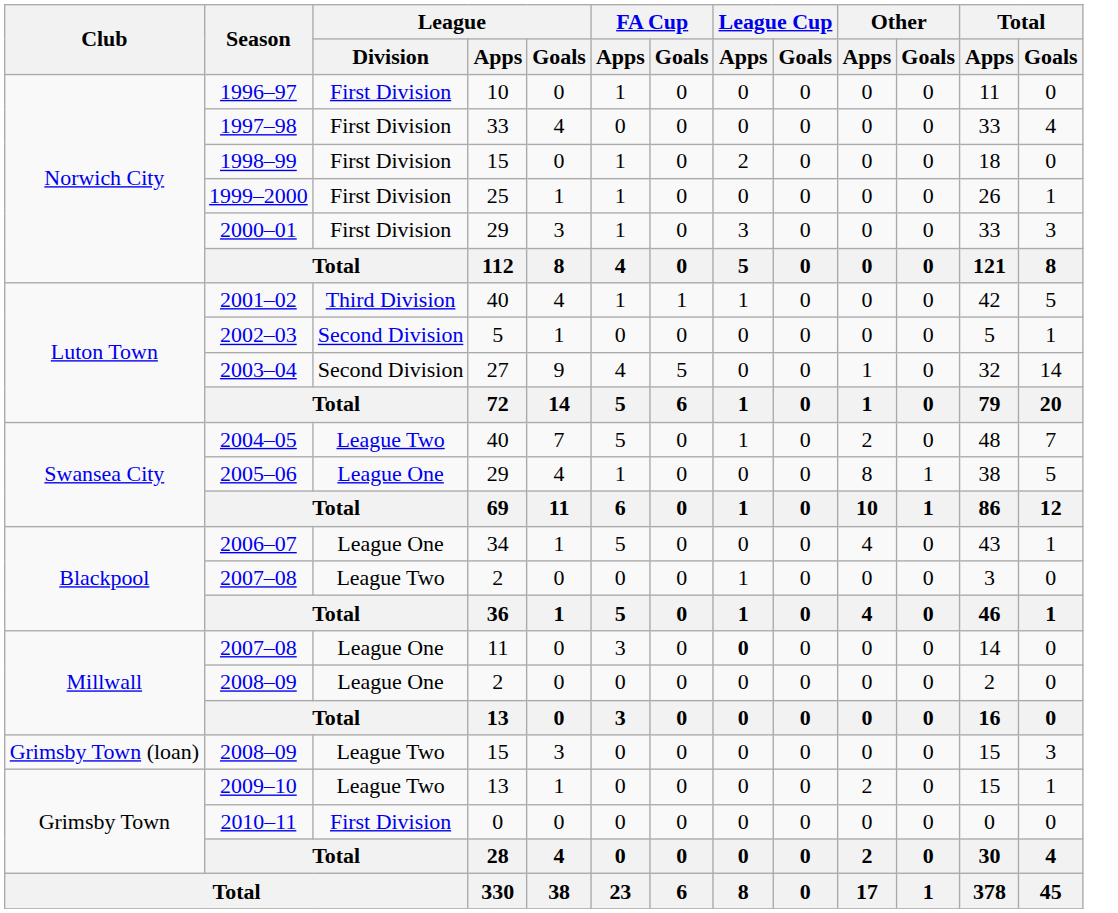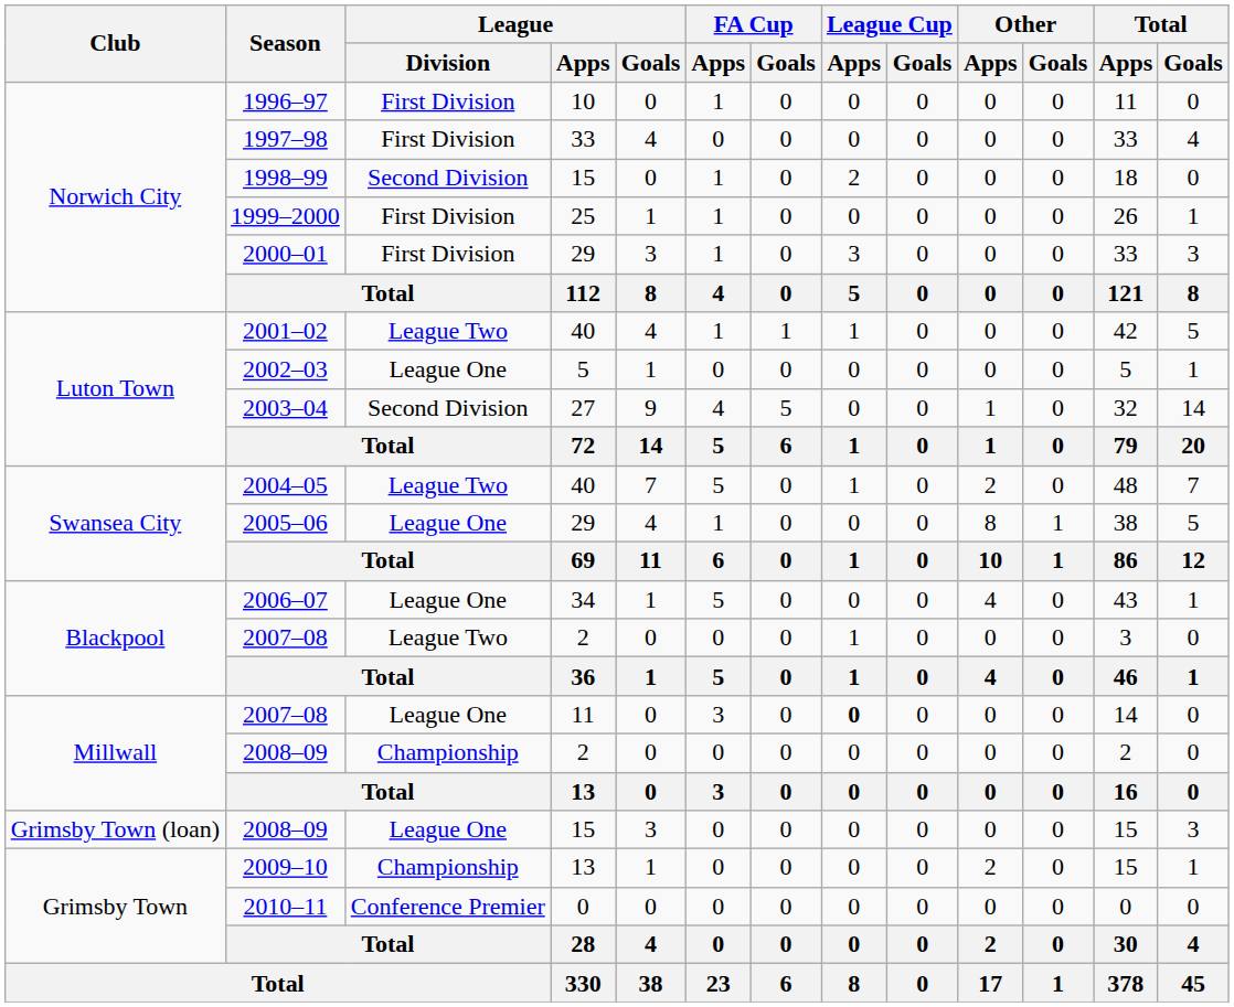 <table class="wikitable" style="text-align: center">
 <tr>
 <th rowspan="2">Club</th>
 <th rowspan="2">Season</th>
 <th colspan="3">League</th>
 <th colspan="2"><a href='#'>FA Cup</a></th>
 <th colspan="2"><a href='#'>League Cup</a></th>
 <th colspan="2">Other</th>
 <th colspan="2">Total</th>
 </tr>
 <tr>
 <th>Division</th>
 <th>Apps</th>
 <th>Goals</th>
 <th>Apps</th>
 <th>Goals</th>
 <th>Apps</th>
 <th>Goals</th>
 <th>Apps</th>
 <th>Goals</th>
 <th>Apps</th>
 <th>Goals</th>
 </tr>
 <tr>
 <td rowspan="6"><a href='#'>Norwich City</a></td>
 <td><a href='#'>1996–97</a></td>
 <td><a href='#'>First Division</a></td>
 <td>10</td>
 <td>0</td>
 <td>1</td>
 <td>0</td>
 <td>0</td>
 <td>0</td>
 <td>0</td>
 <td>0</td>
 <td>11</td>
 <td>0</td>
 </tr>
 <tr>
 <td><a href='#'>1997–98</a></td>
 <td>First Division</td>
 <td>33</td>
 <td>4</td>
 <td>0</td>
 <td>0</td>
 <td>0</td>
 <td>0</td>
 <td>0</td>
 <td>0</td>
 <td>33</td>
 <td>4</td>
 </tr>
 <tr>
 <td><a href='#'>1998–99</a></td>
-<td>First Division</td>
+<td><a href='#'>Second Division</a></td>
 <td>15</td>
 <td>0</td>
 <td>1</td>
 <td>0</td>
 <td>2</td>
 <td>0</td>
 <td>0</td>
 <td>0</td>
 <td>18</td>
 <td>0</td>
 </tr>
 <tr>
 <td><a href='#'>1999–2000</a></td>
 <td>First Division</td>
 <td>25</td>
 <td>1</td>
 <td>1</td>
 <td>0</td>
 <td>0</td>
 <td>0</td>
 <td>0</td>
 <td>0</td>
 <td>26</td>
 <td>1</td>
 </tr>
 <tr>
 <td><a href='#'>2000–01</a></td>
 <td>First Division</td>
 <td>29</td>
 <td>3</td>
 <td>1</td>
 <td>0</td>
 <td>3</td>
 <td>0</td>
 <td>0</td>
 <td>0</td>
 <td>33</td>
 <td>3</td>
 </tr>
 <tr>
 <th colspan="2">Total</th>
 <th>112</th>
 <th>8</th>
 <th>4</th>
 <th>0</th>
 <th>5</th>
 <th>0</th>
 <th>0</th>
 <th>0</th>
 <th>121</th>
 <th>8</th>
 </tr>
 <tr>
 <td rowspan="4"><a href='#'>Luton Town</a></td>
 <td><a href='#'>2001–02</a></td>
-<td><a href='#'>Third Division</a></td>
+<td><a href='#'>League Two</a></td>
 <td>40</td>
 <td>4</td>
 <td>1</td>
 <td>1</td>
 <td>1</td>
 <td>0</td>
 <td>0</td>
 <td>0</td>
 <td>42</td>
 <td>5</td>
 </tr>
 <tr>
 <td><a href='#'>2002–03</a></td>
-<td><a href='#'>Second Division</a></td>
+<td>League One</td>
 <td>5</td>
 <td>1</td>
 <td>0</td>
 <td>0</td>
 <td>0</td>
 <td>0</td>
 <td>0</td>
 <td>0</td>
 <td>5</td>
 <td>1</td>
 </tr>
 <tr>
 <td><a href='#'>2003–04</a></td>
 <td>Second Division</td>
 <td>27</td>
 <td>9</td>
 <td>4</td>
 <td>5</td>
 <td>0</td>
 <td>0</td>
 <td>1</td>
 <td>0</td>
 <td>32</td>
 <td>14</td>
 </tr>
 <tr>
 <th colspan="2">Total</th>
 <th>72</th>
 <th>14</th>
 <th>5</th>
 <th>6</th>
 <th>1</th>
 <th>0</th>
 <th>1</th>
 <th>0</th>
 <th>79</th>
 <th>20</th>
 </tr>
 <tr>
 <td rowspan="3"><a href='#'>Swansea City</a></td>
 <td><a href='#'>2004–05</a></td>
 <td><a href='#'>League Two</a></td>
 <td>40</td>
 <td>7</td>
 <td>5</td>
 <td>0</td>
 <td>1</td>
 <td>0</td>
 <td>2</td>
 <td>0</td>
 <td>48</td>
 <td>7</td>
 </tr>
 <tr>
 <td><a href='#'>2005–06</a></td>
 <td><a href='#'>League One</a></td>
 <td>29</td>
 <td>4</td>
 <td>1</td>
 <td>0</td>
 <td>0</td>
 <td>0</td>
 <td>8</td>
 <td>1</td>
 <td>38</td>
 <td>5</td>
 </tr>
 <tr>
 <th colspan="2">Total</th>
 <th>69</th>
 <th>11</th>
 <th>6</th>
 <th>0</th>
 <th>1</th>
 <th>0</th>
 <th>10</th>
 <th>1</th>
 <th>86</th>
 <th>12</th>
 </tr>
 <tr>
 <td rowspan="3"><a href='#'>Blackpool</a></td>
 <td><a href='#'>2006–07</a></td>
 <td>League One</td>
 <td>34</td>
 <td>1</td>
 <td>5</td>
 <td>0</td>
 <td>0</td>
 <td>0</td>
 <td>4</td>
 <td>0</td>
 <td>43</td>
 <td>1</td>
 </tr>
 <tr>
 <td><a href='#'>2007–08</a></td>
 <td>League Two</td>
 <td>2</td>
 <td>0</td>
 <td>0</td>
 <td>0</td>
 <td>1</td>
 <td>0</td>
 <td>0</td>
 <td>0</td>
 <td>3</td>
 <td>0</td>
 </tr>
 <tr>
 <th colspan="2">Total</th>
 <th>36</th>
 <th>1</th>
 <th>5</th>
 <th>0</th>
 <th>1</th>
 <th>0</th>
 <th>4</th>
 <th>0</th>
 <th>46</th>
 <th>1</th>
 </tr>
 <tr>
 <td rowspan="3"><a href='#'>Millwall</a></td>
 <td><a href='#'>2007–08</a></td>
 <td>League One</td>
 <td>11</td>
 <td>0</td>
 <td>3</td>
 <td>0</td>
 <td><strong>0</strong></td>
 <td>0</td>
 <td>0</td>
 <td>0</td>
 <td>14</td>
 <td>0</td>
 </tr>
 <tr>
 <td><a href='#'>2008–09</a></td>
-<td>League One</td>
+<td><a href='#'>Championship</a></td>
 <td>2</td>
 <td>0</td>
 <td>0</td>
 <td>0</td>
 <td>0</td>
 <td>0</td>
 <td>0</td>
 <td>0</td>
 <td>2</td>
 <td>0</td>
 </tr>
 <tr>
 <th colspan="2">Total</th>
 <th>13</th>
 <th>0</th>
 <th>3</th>
 <th>0</th>
 <th>0</th>
 <th>0</th>
 <th>0</th>
 <th>0</th>
 <th>16</th>
 <th>0</th>
 </tr>
 <tr>
 <td><a href='#'>Grimsby Town</a> (loan)</td>
 <td><a href='#'>2008–09</a></td>
-<td>League Two</td>
+<td><a href='#'>League One</a></td>
 <td>15</td>
 <td>3</td>
 <td>0</td>
 <td>0</td>
 <td>0</td>
 <td>0</td>
 <td>0</td>
 <td>0</td>
 <td>15</td>
 <td>3</td>
 </tr>
 <tr>
 <td rowspan="3">Grimsby Town</td>
 <td><a href='#'>2009–10</a></td>
-<td>League Two</td>
+<td><a href='#'>Championship</a></td>
 <td>13</td>
 <td>1</td>
 <td>0</td>
 <td>0</td>
 <td>0</td>
 <td>0</td>
 <td>2</td>
 <td>0</td>
 <td>15</td>
 <td>1</td>
 </tr>
 <tr>
 <td><a href='#'>2010–11</a></td>
-<td><a href='#'>First Division</a></td>
+<td><a href='#'>Conference Premier</a></td>
 <td>0</td>
 <td>0</td>
 <td>0</td>
 <td>0</td>
 <td>0</td>
 <td>0</td>
 <td>0</td>
 <td>0</td>
 <td>0</td>
 <td>0</td>
 </tr>
 <tr>
 <th colspan="2">Total</th>
 <th>28</th>
 <th>4</th>
 <th>0</th>
 <th>0</th>
 <th>0</th>
 <th>0</th>
 <th>2</th>
 <th>0</th>
 <th>30</th>
 <th>4</th>
 </tr>
 <tr>
 <th colspan="3">Total</th>
 <th>330</th>
 <th>38</th>
 <th>23</th>
 <th>6</th>
 <th>8</th>
 <th>0</th>
 <th>17</th>
 <th>1</th>
 <th>378</th>
 <th>45</th>
 </tr>
 </table>
